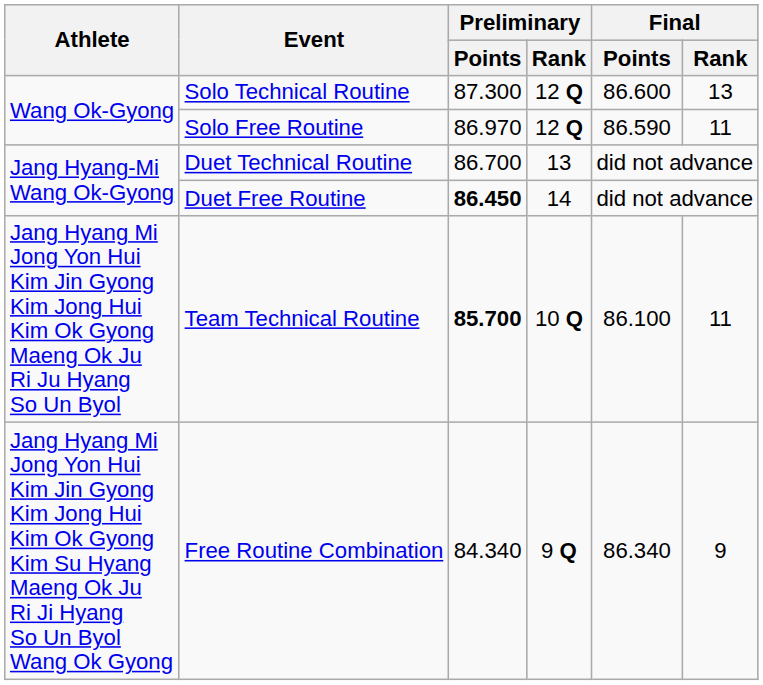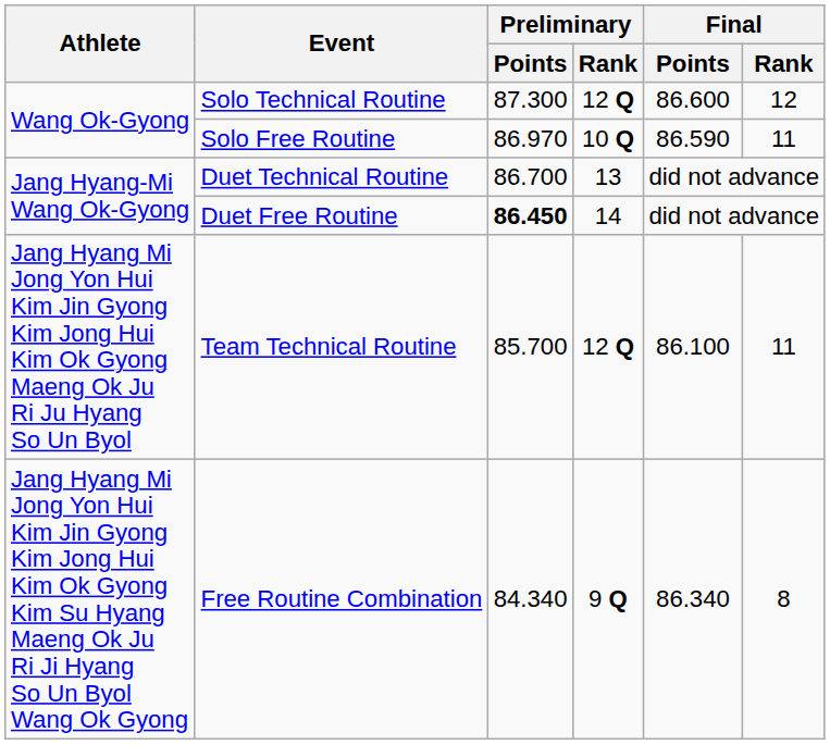 <table class=wikitable style="font-size:90%">
 <tr>
 <th rowspan="2">Athlete</th>
 <th rowspan="2">Event</th>
 <th colspan="2">Preliminary</th>
 <th colspan="2">Final</th>
 </tr>
 <tr>
 <th>Points</th>
 <th>Rank</th>
 <th>Points</th>
 <th>Rank</th>
 </tr>
 <tr>
 <td rowspan="2"><a href='#'>Wang Ok-Gyong</a></td>
 <td><a href='#'>Solo Technical Routine</a></td>
 <td align=center>87.300</td>
 <td align=center>12 <strong>Q</strong></td>
 <td align=center>86.600</td>
-<td align=center>13</td>
+<td align=center>12</td>
 </tr>
 <tr>
 <td><a href='#'>Solo Free Routine</a></td>
 <td align=center>86.970</td>
-<td align=center>12 <strong>Q</strong></td>
+<td align=center>10 <strong>Q</strong></td>
 <td align=center>86.590</td>
 <td align=center>11</td>
 </tr>
 <tr>
 <td rowspan="2"><a href='#'>Jang Hyang-Mi</a><br><a href='#'>Wang Ok-Gyong</a></td>
 <td><a href='#'>Duet Technical Routine</a></td>
 <td align=center>86.700</td>
 <td align=center>13</td>
 <td align=center colspan=2>did not advance</td>
 </tr>
 <tr>
 <td><a href='#'>Duet Free Routine</a></td>
 <td align=center><strong>86.450</strong></td>
 <td align=center>14</td>
 <td align=center colspan=2>did not advance</td>
 </tr>
 <tr>
 <td rowspan="1"><a href='#'>Jang Hyang Mi</a><br><a href='#'>Jong Yon Hui</a><br><a href='#'>Kim Jin Gyong</a><br><a href='#'>Kim Jong Hui</a><br><a href='#'>Kim Ok Gyong</a><br><a href='#'>Maeng Ok Ju</a><br><a href='#'>Ri Ju Hyang</a><br><a href='#'>So Un Byol</a></td>
 <td><a href='#'>Team Technical Routine</a></td>
-<td align=center><strong>85.700</strong></td>
-<td align=center>10 <strong>Q</strong></td>
+<td align=center>85.700</td>
+<td align=center>12 <strong>Q</strong></td>
 <td align=center>86.100</td>
 <td align=center>11</td>
 </tr>
 <tr>
 <td rowspan="1"><a href='#'>Jang Hyang Mi</a><br><a href='#'>Jong Yon Hui</a><br><a href='#'>Kim Jin Gyong</a><br><a href='#'>Kim Jong Hui</a><br><a href='#'>Kim Ok Gyong</a><br><a href='#'>Kim Su Hyang</a><br><a href='#'>Maeng Ok Ju</a><br><a href='#'>Ri Ji Hyang</a><br><a href='#'>So Un Byol</a><br><a href='#'>Wang Ok Gyong</a></td>
 <td><a href='#'>Free Routine Combination</a></td>
 <td align=center>84.340</td>
 <td align=center>9 <strong>Q</strong></td>
 <td align=center>86.340</td>
-<td align=center>9</td>
+<td align=center>8</td>
 </tr>
 </table>
